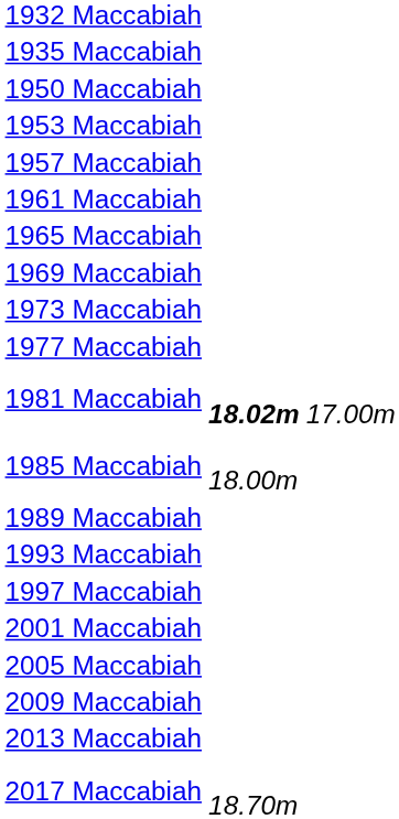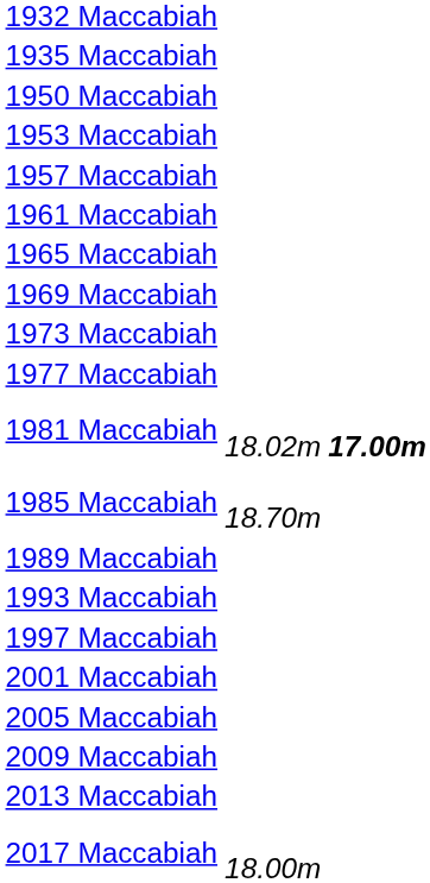 <table>
 <tr valign="top">
 <td><a href='#'>1932 Maccabiah</a></td>
 <td></td>
 <td></td>
 <td></td>
 </tr>
 <tr>
 <td><a href='#'>1935 Maccabiah</a></td>
 <td></td>
 <td></td>
 <td></td>
 </tr>
 <tr>
 <td><a href='#'>1950 Maccabiah</a></td>
 <td></td>
 <td></td>
 <td></td>
 </tr>
 <tr>
 <td><a href='#'>1953 Maccabiah</a></td>
 <td></td>
 <td></td>
 <td></td>
 </tr>
 <tr>
 <td><a href='#'>1957 Maccabiah</a></td>
 <td></td>
 <td></td>
 <td></td>
 </tr>
 <tr>
 <td><a href='#'>1961 Maccabiah</a></td>
 <td></td>
 <td></td>
 <td></td>
 </tr>
 <tr>
 <td><a href='#'>1965 Maccabiah</a></td>
 <td></td>
 <td></td>
 <td></td>
 </tr>
 <tr>
 <td><a href='#'>1969 Maccabiah</a></td>
 <td></td>
 <td></td>
 <td></td>
 </tr>
 <tr>
 <td><a href='#'>1973 Maccabiah</a></td>
 <td></td>
 <td></td>
 <td></td>
 </tr>
 <tr>
 <td><a href='#'>1977 Maccabiah</a></td>
 <td></td>
 <td></td>
 <td></td>
 </tr>
 <tr>
 <td><a href='#'>1981 Maccabiah</a></td>
-<td><strong><br><em>18.02m</em></strong></td>
-<td><br><em>17.00m</em></td>
+<td><br><em>18.02m</em></td>
+<td><strong><br><em>17.00m</em></strong></td>
 <td></td>
 </tr>
 <tr>
 <td><a href='#'>1985 Maccabiah</a></td>
-<td><br><em>18.00m</em></td>
+<td><br><em>18.70m</em></td>
 <td></td>
 <td></td>
 </tr>
 <tr>
 <td><a href='#'>1989 Maccabiah</a></td>
 <td></td>
 <td></td>
 <td></td>
 </tr>
 <tr>
 <td><a href='#'>1993 Maccabiah</a></td>
 <td></td>
 <td></td>
 <td></td>
 </tr>
 <tr>
 <td><a href='#'>1997 Maccabiah</a></td>
 <td></td>
 <td></td>
 <td></td>
 </tr>
 <tr>
 <td><a href='#'>2001 Maccabiah</a></td>
 <td></td>
 <td></td>
 <td></td>
 </tr>
 <tr>
 <td><a href='#'>2005 Maccabiah</a></td>
 <td></td>
 <td></td>
 <td></td>
 </tr>
 <tr>
 <td><a href='#'>2009 Maccabiah</a></td>
 <td></td>
 <td></td>
 <td></td>
 </tr>
 <tr>
 <td><a href='#'>2013 Maccabiah</a></td>
 <td></td>
 <td></td>
 <td></td>
 </tr>
 <tr>
 <td><a href='#'>2017 Maccabiah</a></td>
-<td><br><em>18.70m</em></td>
+<td><br><em>18.00m</em></td>
 <td></td>
 <td></td>
 </tr>
 </table>
